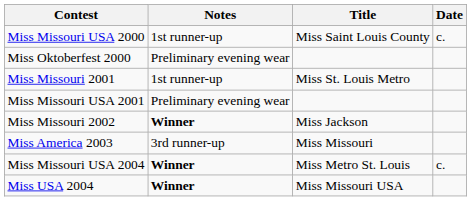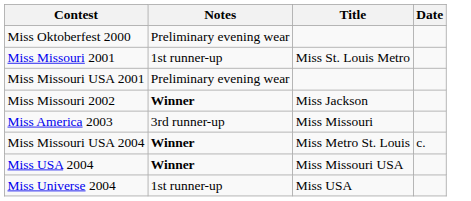 <table class="wikitable">
 <tr>
 <th>Contest</th>
 <th>Notes</th>
 <th>Title</th>
 <th>Date</th>
-</tr>
-<tr>
-<td><a href='#'>Miss Missouri USA</a> 2000</td>
-<td>1st runner-up</td>
-<td>Miss Saint Louis County</td>
-<td>c. </td>
 </tr>
 <tr>
 <td>Miss Oktoberfest 2000</td>
 <td>Preliminary evening wear</td>
 <td></td>
 <td></td>
 </tr>
 <tr>
 <td><a href='#'>Miss Missouri</a> 2001</td>
 <td>1st runner-up</td>
 <td>Miss St. Louis Metro</td>
 <td></td>
 </tr>
 <tr>
 <td>Miss Missouri USA 2001</td>
 <td>Preliminary evening wear</td>
 <td></td>
 <td></td>
 </tr>
 <tr>
 <td>Miss Missouri 2002</td>
 <td><strong>Winner</strong></td>
 <td>Miss Jackson</td>
 <td></td>
 </tr>
 <tr>
 <td><a href='#'>Miss America</a> 2003</td>
 <td>3rd runner-up</td>
 <td>Miss Missouri</td>
 <td></td>
 </tr>
 <tr>
 <td>Miss Missouri USA 2004</td>
 <td><strong>Winner</strong></td>
 <td>Miss Metro St. Louis</td>
 <td>c. </td>
 </tr>
 <tr>
 <td><a href='#'>Miss USA</a> 2004</td>
 <td><strong>Winner</strong></td>
 <td>Miss Missouri USA</td>
 <td></td>
 </tr>
+<tr>
+<td><a href='#'>Miss Universe</a> 2004</td>
+<td>1st runner-up</td>
+<td>Miss USA</td>
+<td></td>
+</tr>
 </table>
